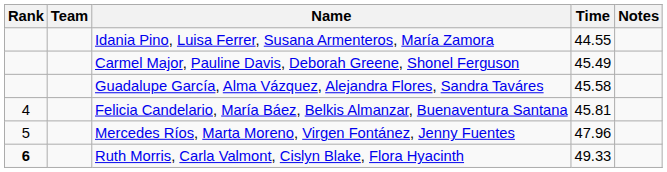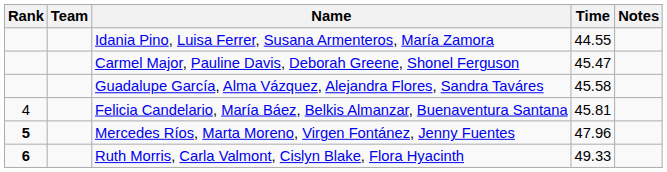 <table class="wikitable sortable" style="text-align:center;font-size:95%">
 <tr>
 <th>Rank</th>
 <th>Team</th>
 <th>Name</th>
 <th>Time</th>
 <th>Notes</th>
 </tr>
 <tr>
 <td></td>
 <td align=left></td>
 <td align=left><a href='#'>Idania Pino</a>, <a href='#'>Luisa Ferrer</a>, <a href='#'>Susana Armenteros</a>, <a href='#'>María Zamora</a></td>
 <td>44.55</td>
 <td></td>
 </tr>
 <tr>
 <td></td>
 <td align=left></td>
 <td align=left><a href='#'>Carmel Major</a>, <a href='#'>Pauline Davis</a>, <a href='#'>Deborah Greene</a>, <a href='#'>Shonel Ferguson</a></td>
-<td>45.49</td>
+<td>45.47</td>
 <td></td>
 </tr>
 <tr>
 <td></td>
 <td align=left></td>
 <td align=left><a href='#'>Guadalupe García</a>, <a href='#'>Alma Vázquez</a>, <a href='#'>Alejandra Flores</a>, <a href='#'>Sandra Taváres</a></td>
 <td>45.58</td>
 <td></td>
 </tr>
 <tr>
 <td>4</td>
 <td align=left></td>
 <td align=left><a href='#'>Felicia Candelario</a>, <a href='#'>María Báez</a>, <a href='#'>Belkis Almanzar</a>, <a href='#'>Buenaventura Santana</a></td>
 <td>45.81</td>
 <td></td>
 </tr>
 <tr>
-<td>5</td>
+<td><strong>5</strong></td>
 <td align=left></td>
 <td align=left><a href='#'>Mercedes Ríos</a>, <a href='#'>Marta Moreno</a>, <a href='#'>Virgen Fontánez</a>, <a href='#'>Jenny Fuentes</a></td>
 <td>47.96</td>
 <td></td>
 </tr>
 <tr>
 <td><strong>6</strong></td>
 <td align=left></td>
 <td align=left><a href='#'>Ruth Morris</a>, <a href='#'>Carla Valmont</a>, <a href='#'>Cislyn Blake</a>, <a href='#'>Flora Hyacinth</a></td>
 <td>49.33</td>
 <td></td>
 </tr>
 </table>
